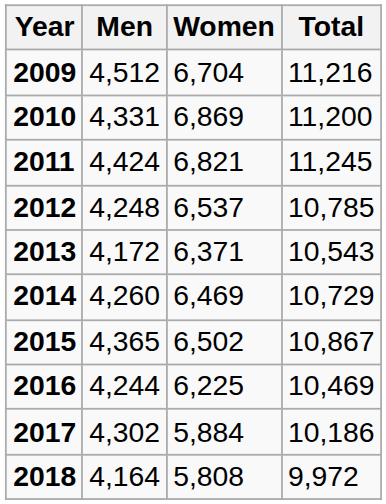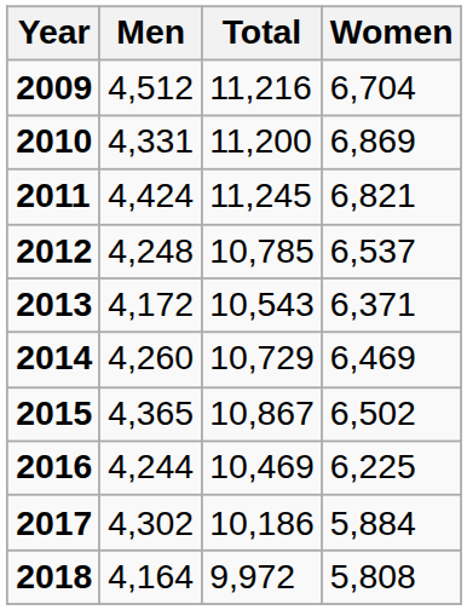 <table class="wikitable" style="float: right;">
 <tr>
 <th>Year</th>
 <th>Men</th>
+<th>Total</th>
 <th>Women</th>
-<th>Total</th>
 </tr>
 <tr>
 <td><strong>2009</strong></td>
 <td>4,512</td>
+<td>11,216</td>
 <td>6,704</td>
-<td>11,216</td>
 </tr>
 <tr>
 <td><strong>2010</strong></td>
 <td>4,331</td>
+<td>11,200</td>
 <td>6,869</td>
-<td>11,200</td>
 </tr>
 <tr>
 <td><strong>2011</strong></td>
 <td>4,424</td>
+<td>11,245</td>
 <td>6,821</td>
-<td>11,245</td>
 </tr>
 <tr>
 <td><strong>2012</strong></td>
 <td>4,248</td>
+<td>10,785</td>
 <td>6,537</td>
-<td>10,785</td>
 </tr>
 <tr>
 <td><strong>2013</strong></td>
 <td>4,172</td>
+<td>10,543</td>
 <td>6,371</td>
-<td>10,543</td>
 </tr>
 <tr>
 <td><strong>2014</strong></td>
 <td>4,260</td>
+<td>10,729</td>
 <td>6,469</td>
-<td>10,729</td>
 </tr>
 <tr>
 <td><strong>2015</strong></td>
 <td>4,365</td>
+<td>10,867</td>
 <td>6,502</td>
-<td>10,867</td>
 </tr>
 <tr>
 <td><strong>2016</strong></td>
 <td>4,244</td>
+<td>10,469</td>
 <td>6,225</td>
-<td>10,469</td>
 </tr>
 <tr>
 <td><strong>2017</strong></td>
 <td>4,302</td>
+<td>10,186</td>
 <td>5,884</td>
-<td>10,186</td>
 </tr>
 <tr>
 <td><strong>2018</strong></td>
 <td>4,164</td>
+<td>9,972</td>
 <td>5,808</td>
-<td>9,972</td>
 </tr>
 </table>
